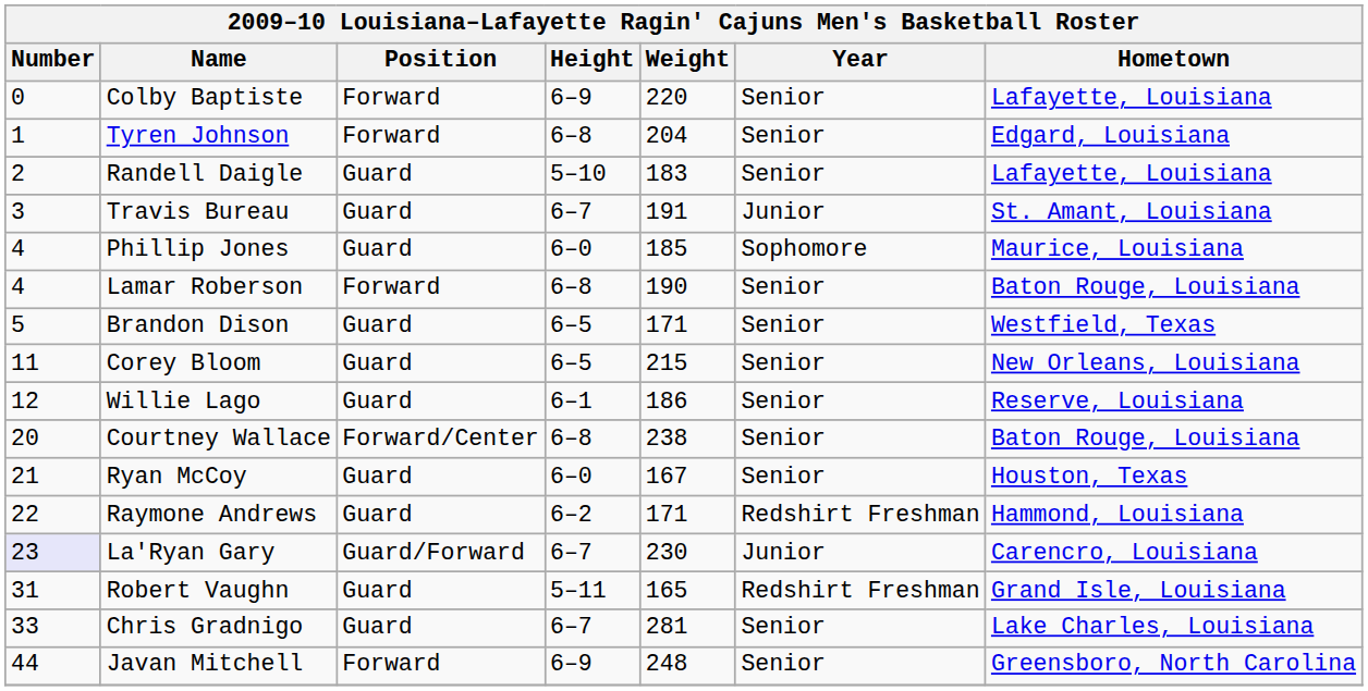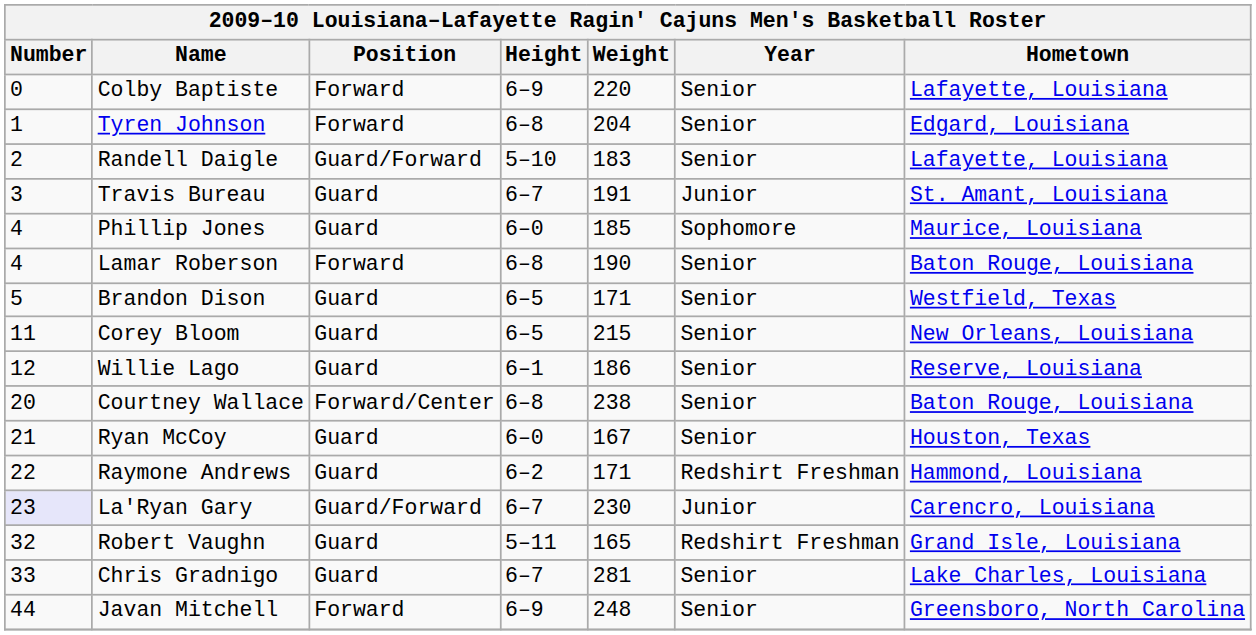 <table class="wikitable" style="font-size: 95%;">
 <tr>
 <th colspan=7 style=>2009–10 Louisiana–Lafayette Ragin' Cajuns Men's Basketball Roster</th>
 </tr>
 <tr>
 <th>Number</th>
 <th>Name</th>
 <th>Position</th>
 <th>Height</th>
 <th>Weight</th>
 <th>Year</th>
 <th>Hometown</th>
 </tr>
 <tr>
 <td>0</td>
 <td>Colby Baptiste</td>
 <td>Forward</td>
 <td>6–9</td>
 <td>220</td>
 <td>Senior</td>
 <td><a href='#'>Lafayette, Louisiana</a></td>
 </tr>
 <tr>
 <td>1</td>
 <td><a href='#'>Tyren Johnson</a></td>
 <td>Forward</td>
 <td>6–8</td>
 <td>204</td>
 <td>Senior</td>
 <td><a href='#'>Edgard, Louisiana</a></td>
 </tr>
 <tr>
 <td>2</td>
 <td>Randell Daigle</td>
-<td>Guard</td>
+<td>Guard/Forward</td>
 <td>5–10</td>
 <td>183</td>
 <td>Senior</td>
 <td><a href='#'>Lafayette, Louisiana</a></td>
 </tr>
 <tr>
 <td>3</td>
 <td>Travis Bureau</td>
 <td>Guard</td>
 <td>6–7</td>
 <td>191</td>
 <td>Junior</td>
 <td><a href='#'>St. Amant, Louisiana</a></td>
 </tr>
 <tr>
 <td>4</td>
 <td>Phillip Jones</td>
 <td>Guard</td>
 <td>6–0</td>
 <td>185</td>
 <td>Sophomore</td>
 <td><a href='#'>Maurice, Louisiana</a></td>
 </tr>
 <tr>
 <td>4</td>
 <td>Lamar Roberson</td>
 <td>Forward</td>
 <td>6–8</td>
 <td>190</td>
 <td>Senior</td>
 <td><a href='#'>Baton Rouge, Louisiana</a></td>
 </tr>
 <tr>
 <td>5</td>
 <td>Brandon Dison</td>
 <td>Guard</td>
 <td>6–5</td>
 <td>171</td>
 <td>Senior</td>
 <td><a href='#'>Westfield, Texas</a></td>
 </tr>
 <tr>
 <td>11</td>
 <td>Corey Bloom</td>
 <td>Guard</td>
 <td>6–5</td>
 <td>215</td>
 <td>Senior</td>
 <td><a href='#'>New Orleans, Louisiana</a></td>
 </tr>
 <tr>
 <td>12</td>
 <td>Willie Lago</td>
 <td>Guard</td>
 <td>6–1</td>
 <td>186</td>
 <td>Senior</td>
 <td><a href='#'>Reserve, Louisiana</a></td>
 </tr>
 <tr>
 <td>20</td>
 <td>Courtney Wallace</td>
 <td>Forward/Center</td>
 <td>6–8</td>
 <td>238</td>
 <td>Senior</td>
 <td><a href='#'>Baton Rouge, Louisiana</a></td>
 </tr>
 <tr>
 <td>21</td>
 <td>Ryan McCoy</td>
 <td>Guard</td>
 <td>6–0</td>
 <td>167</td>
 <td>Senior</td>
 <td><a href='#'>Houston, Texas</a></td>
 </tr>
 <tr>
 <td>22</td>
 <td>Raymone Andrews</td>
 <td>Guard</td>
 <td>6–2</td>
 <td>171</td>
 <td>Redshirt Freshman</td>
 <td><a href='#'>Hammond, Louisiana</a></td>
 </tr>
 <tr>
 <td style="background: lavender;">23</td>
 <td>La'Ryan Gary</td>
 <td>Guard/Forward</td>
 <td>6–7</td>
 <td>230</td>
 <td>Junior</td>
 <td><a href='#'>Carencro, Louisiana</a></td>
 </tr>
 <tr>
-<td>31</td>
+<td>32</td>
 <td>Robert Vaughn</td>
 <td>Guard</td>
 <td>5–11</td>
 <td>165</td>
 <td>Redshirt Freshman</td>
 <td><a href='#'>Grand Isle, Louisiana</a></td>
 </tr>
 <tr>
 <td>33</td>
 <td>Chris Gradnigo</td>
 <td>Guard</td>
 <td>6–7</td>
 <td>281</td>
 <td>Senior</td>
 <td><a href='#'>Lake Charles, Louisiana</a></td>
 </tr>
 <tr>
 <td>44</td>
 <td>Javan Mitchell</td>
 <td>Forward</td>
 <td>6–9</td>
 <td>248</td>
 <td>Senior</td>
 <td><a href='#'>Greensboro, North Carolina</a></td>
 </tr>
 <tr>
 </tr>
 </table>
